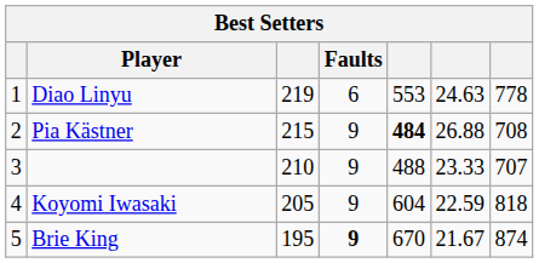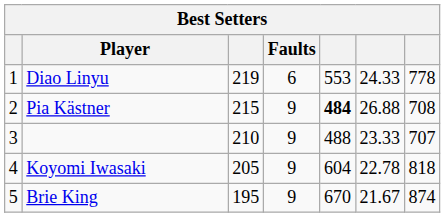 <table class="wikitable sortable" style=font-size:90%>
 <tr>
 <th colspan=7>Best Setters</th>
 </tr>
 <tr>
 <th></th>
 <th width=158>Player</th>
 <th width=20></th>
 <th width=20>Faults</th>
 <th width=20></th>
 <th width=20></th>
 <th width=20></th>
 </tr>
 <tr>
 <td>1</td>
 <td> <a href='#'>Diao Linyu</a></td>
 <td align=center>219</td>
 <td align=center>6</td>
 <td align=center>553</td>
-<td align=center>24.63</td>
+<td align=center>24.33</td>
 <td align=center>778</td>
 </tr>
 <tr>
 <td>2</td>
 <td> <a href='#'>Pia Kästner</a></td>
 <td align=center>215</td>
 <td align=center>9</td>
 <td align=center><strong>484</strong></td>
 <td align=center>26.88</td>
 <td align=center>708</td>
 </tr>
 <tr>
 <td>3</td>
 <td> </td>
 <td align=center>210</td>
 <td align=center>9</td>
 <td align=center>488</td>
 <td align=center>23.33</td>
 <td align=center>707</td>
 </tr>
 <tr>
 <td>4</td>
 <td> <a href='#'>Koyomi Iwasaki</a></td>
 <td align=center>205</td>
 <td align=center>9</td>
 <td align=center>604</td>
-<td align=center>22.59</td>
+<td align=center>22.78</td>
 <td align=center>818</td>
 </tr>
 <tr>
 <td>5</td>
 <td> <a href='#'>Brie King</a></td>
 <td align=center>195</td>
-<td align=center><strong>9</strong></td>
+<td align=center>9</td>
 <td align=center>670</td>
 <td align=center>21.67</td>
 <td align=center>874</td>
 </tr>
 </table>
